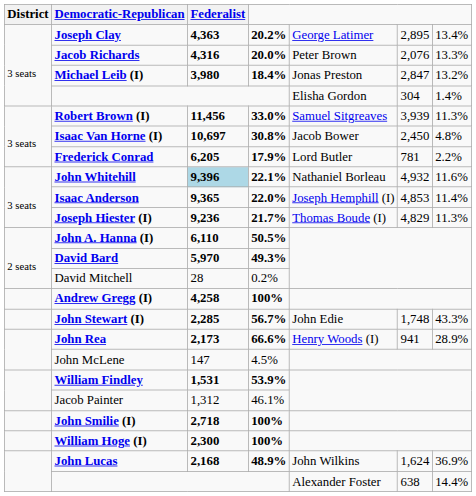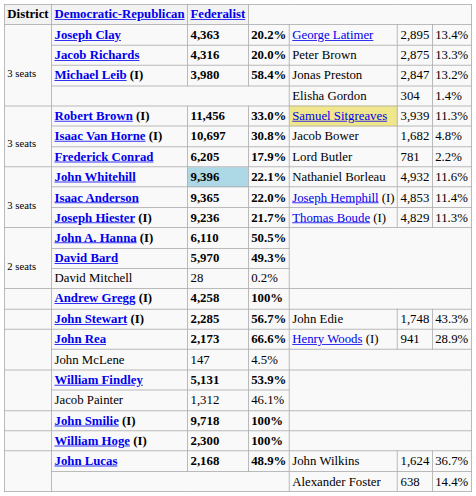 <table class=wikitable>
 <tr>
 <th>District</th>
 <th><a href='#'>Democratic-Republican</a></th>
 <th><a href='#'>Federalist</a></th>
 </tr>
 <tr>
 <td rowspan=4><br><small>3 seats</small></td>
 <td><strong><a href='#'>Joseph Clay</a></strong></td>
 <td><strong>4,363</strong></td>
 <td><strong>20.2%</strong></td>
 <td><a href='#'>George Latimer</a></td>
 <td>2,895</td>
 <td>13.4%</td>
 </tr>
 <tr>
 <td><strong><a href='#'>Jacob Richards</a></strong></td>
 <td><strong>4,316</strong></td>
 <td><strong>20.0%</strong></td>
 <td>Peter Brown</td>
-<td>2,076</td>
+<td>2,875</td>
 <td>13.3%</td>
 </tr>
 <tr>
 <td><strong><a href='#'>Michael Leib</a> (I)</strong></td>
 <td><strong>3,980</strong></td>
-<td><strong>18.4%</strong></td>
+<td><strong>58.4%</strong></td>
 <td>Jonas Preston</td>
 <td>2,847</td>
 <td>13.2%</td>
 </tr>
 <tr>
 <td colspan=3></td>
 <td>Elisha Gordon</td>
 <td>304</td>
 <td>1.4%</td>
 </tr>
 <tr>
 <td rowspan=3><br><small>3 seats</small></td>
 <td><strong><a href='#'>Robert Brown</a> (I)</strong></td>
 <td><strong>11,456</strong></td>
 <td><strong>33.0%</strong></td>
-<td><a href='#'>Samuel Sitgreaves</a></td>
+<td style="background: khaki;"><a href='#'>Samuel Sitgreaves</a></td>
 <td>3,939</td>
 <td>11.3%</td>
 </tr>
 <tr>
 <td><strong><a href='#'>Isaac Van Horne</a> (I)</strong></td>
 <td><strong>10,697</strong></td>
 <td><strong>30.8%</strong></td>
 <td>Jacob Bower</td>
-<td>2,450</td>
+<td>1,682</td>
 <td>4.8%</td>
 </tr>
 <tr>
 <td><strong><a href='#'>Frederick Conrad</a></strong></td>
 <td><strong>6,205</strong></td>
 <td><strong>17.9%</strong></td>
 <td>Lord Butler</td>
 <td>781</td>
 <td>2.2%</td>
 </tr>
 <tr>
 <td rowspan=3><br><small>3 seats</small></td>
 <td><strong><a href='#'>John Whitehill</a></strong></td>
 <td style="background: lightblue;"><strong>9,396</strong></td>
 <td><strong>22.1%</strong></td>
 <td>Nathaniel Borleau</td>
 <td>4,932</td>
 <td>11.6%</td>
 </tr>
 <tr>
 <td><strong><a href='#'>Isaac Anderson</a></strong></td>
 <td><strong>9,365</strong></td>
 <td><strong>22.0%</strong></td>
 <td><a href='#'>Joseph Hemphill</a> (I)</td>
 <td>4,853</td>
 <td>11.4%</td>
 </tr>
 <tr>
 <td><strong><a href='#'>Joseph Hiester</a> (I)</strong></td>
 <td><strong>9,236</strong></td>
 <td><strong>21.7%</strong></td>
 <td><a href='#'>Thomas Boude</a> (I)</td>
 <td>4,829</td>
 <td>11.3%</td>
 </tr>
 <tr>
 <td rowspan=3><br><small>2 seats</small></td>
 <td><strong><a href='#'>John A. Hanna</a> (I)</strong></td>
 <td><strong>6,110</strong></td>
 <td><strong>50.5%</strong></td>
 <td colspan=3 rowspan=3></td>
 </tr>
 <tr>
 <td><strong><a href='#'>David Bard</a></strong></td>
 <td><strong>5,970</strong></td>
 <td><strong>49.3%</strong></td>
 </tr>
 <tr>
 <td>David Mitchell</td>
 <td>28</td>
 <td>0.2%</td>
 </tr>
 <tr>
 <td></td>
 <td><strong><a href='#'>Andrew Gregg</a> (I)</strong></td>
 <td><strong>4,258</strong></td>
 <td><strong>100%</strong></td>
 <td colspan=3></td>
 </tr>
 <tr>
 <td></td>
 <td><strong><a href='#'>John Stewart</a> (I)</strong></td>
 <td><strong>2,285</strong></td>
 <td><strong>56.7%</strong></td>
 <td>John Edie</td>
 <td>1,748</td>
 <td>43.3%</td>
 </tr>
 <tr>
 <td rowspan=2></td>
 <td><strong><a href='#'>John Rea</a></strong></td>
 <td><strong>2,173</strong></td>
 <td><strong>66.6%</strong></td>
 <td><a href='#'>Henry Woods</a> (I)</td>
 <td>941</td>
 <td>28.9%</td>
 </tr>
 <tr>
 <td>John McLene</td>
 <td>147</td>
 <td>4.5%</td>
 </tr>
 <tr>
 <td rowspan=2></td>
 <td><strong><a href='#'>William Findley</a></strong></td>
-<td><strong>1,531</strong></td>
+<td><strong>5,131</strong></td>
 <td><strong>53.9%</strong></td>
 <td colspan=3 rowspan=2></td>
 </tr>
 <tr>
 <td>Jacob Painter</td>
 <td>1,312</td>
 <td>46.1%</td>
 </tr>
 <tr>
 <td></td>
 <td><strong><a href='#'>John Smilie</a> (I)</strong></td>
-<td><strong>2,718</strong></td>
+<td><strong>9,718</strong></td>
 <td><strong>100%</strong></td>
 <td colspan=3></td>
 </tr>
 <tr>
 <td></td>
 <td><strong><a href='#'>William Hoge</a> (I)</strong></td>
 <td><strong>2,300</strong></td>
 <td><strong>100%</strong></td>
 <td colspan=3></td>
 </tr>
 <tr>
 <td rowspan=2></td>
 <td><strong><a href='#'>John Lucas</a></strong></td>
 <td><strong>2,168</strong></td>
 <td><strong>48.9%</strong></td>
 <td>John Wilkins</td>
 <td>1,624</td>
-<td>36.9%</td>
+<td>36.7%</td>
 </tr>
 <tr>
 <td colspan=3></td>
 <td>Alexander Foster</td>
 <td>638</td>
 <td>14.4%</td>
 </tr>
 </table>
